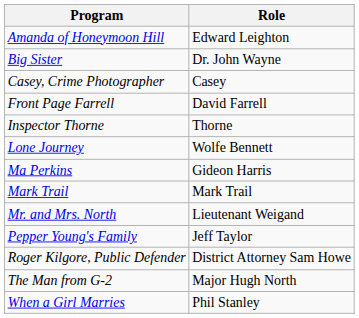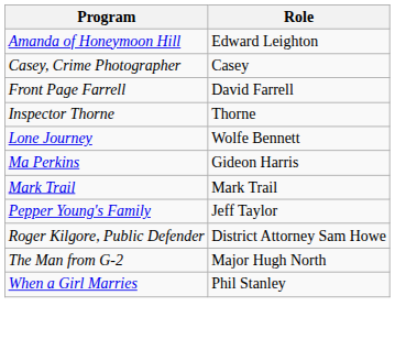 <table class="wikitable">
 <tr>
 <th>Program</th>
 <th>Role</th>
 </tr>
 <tr>
 <td><em><a href='#'>Amanda of Honeymoon Hill</a></em></td>
 <td>Edward Leighton</td>
-</tr>
-<tr>
-<td><em><a href='#'>Big Sister</a></em></td>
-<td>Dr. John Wayne</td>
 </tr>
 <tr>
 <td><em>Casey, Crime Photographer</em></td>
 <td>Casey</td>
 </tr>
 <tr>
 <td><em>Front Page Farrell</em></td>
 <td>David Farrell</td>
 </tr>
 <tr>
 <td><em>Inspector Thorne</em></td>
 <td>Thorne</td>
 </tr>
 <tr>
 <td><em><a href='#'> Lone Journey</a></em></td>
 <td>Wolfe Bennett</td>
 </tr>
 <tr>
 <td><em><a href='#'>Ma Perkins</a></em></td>
 <td>Gideon Harris</td>
 </tr>
 <tr>
 <td><em><a href='#'>Mark Trail</a></em></td>
 <td>Mark Trail</td>
 </tr>
 <tr>
-<td><em><a href='#'>Mr. and Mrs. North</a></em></td>
-<td>Lieutenant Weigand</td>
-</tr>
-<tr>
 <td><em><a href='#'>Pepper Young's Family</a></em></td>
 <td>Jeff Taylor</td>
 </tr>
 <tr>
 <td><em>Roger Kilgore, Public Defender</em></td>
 <td>District Attorney Sam Howe </td>
 </tr>
 <tr>
 <td><em>The Man from G-2</em></td>
 <td>Major Hugh North</td>
 </tr>
 <tr>
 <td><em><a href='#'>When a Girl Marries</a></em></td>
 <td>Phil Stanley</td>
 </tr>
 </table>
